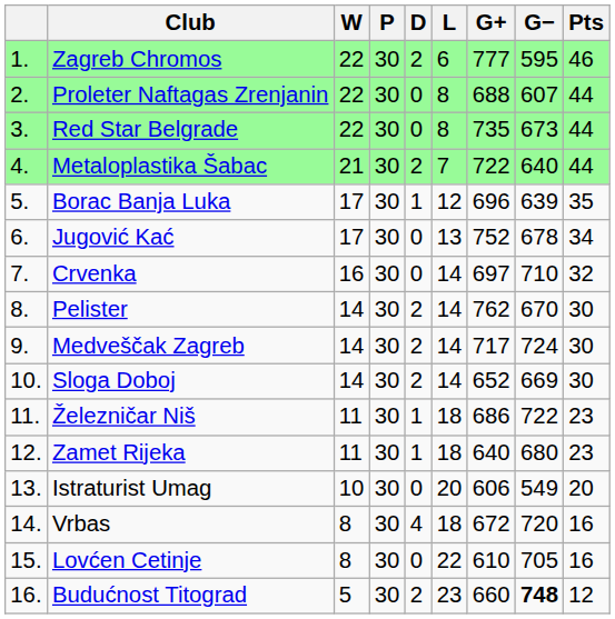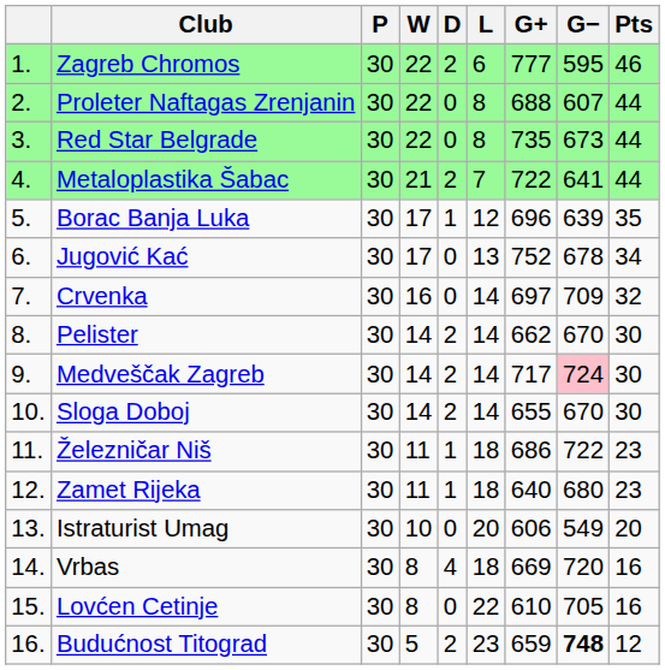 <table class="wikitable">
 <tr>
 <th></th>
 <th>Club</th>
+<th>P</th>
 <th>W</th>
-<th>P</th>
 <th>D</th>
 <th>L</th>
 <th>G+</th>
 <th>G−</th>
 <th>Pts</th>
 </tr>
 <tr bgcolor="palegreen">
 <td>1.</td>
 <td><a href='#'>Zagreb Chromos</a></td>
+<td>30</td>
 <td>22</td>
-<td>30</td>
 <td>2</td>
 <td>6</td>
 <td>777</td>
 <td>595</td>
 <td>46</td>
 </tr>
 <tr bgcolor="palegreen">
 <td>2.</td>
 <td><a href='#'>Proleter Naftagas Zrenjanin</a></td>
+<td>30</td>
 <td>22</td>
-<td>30</td>
 <td>0</td>
 <td>8</td>
 <td>688</td>
 <td>607</td>
 <td>44</td>
 </tr>
 <tr bgcolor="palegreen">
 <td>3.</td>
 <td><a href='#'>Red Star Belgrade</a></td>
+<td>30</td>
 <td>22</td>
-<td>30</td>
 <td>0</td>
 <td>8</td>
 <td>735</td>
 <td>673</td>
 <td>44</td>
 </tr>
 <tr bgcolor="palegreen">
 <td>4.</td>
 <td><a href='#'>Metaloplastika Šabac</a></td>
+<td>30</td>
 <td>21</td>
-<td>30</td>
 <td>2</td>
 <td>7</td>
 <td>722</td>
-<td>640</td>
+<td>641</td>
 <td>44</td>
 </tr>
 <tr>
 <td>5.</td>
 <td><a href='#'>Borac Banja Luka</a></td>
+<td>30</td>
 <td>17</td>
-<td>30</td>
 <td>1</td>
 <td>12</td>
 <td>696</td>
 <td>639</td>
 <td>35</td>
 </tr>
 <tr>
 <td>6.</td>
 <td><a href='#'>Jugović Kać</a></td>
+<td>30</td>
 <td>17</td>
-<td>30</td>
 <td>0</td>
 <td>13</td>
 <td>752</td>
 <td>678</td>
 <td>34</td>
 </tr>
 <tr>
 <td>7.</td>
 <td><a href='#'>Crvenka</a></td>
+<td>30</td>
 <td>16</td>
-<td>30</td>
 <td>0</td>
 <td>14</td>
 <td>697</td>
-<td>710</td>
+<td>709</td>
 <td>32</td>
 </tr>
 <tr>
 <td>8.</td>
 <td><a href='#'>Pelister</a></td>
+<td>30</td>
 <td>14</td>
-<td>30</td>
 <td>2</td>
 <td>14</td>
-<td>762</td>
+<td>662</td>
 <td>670</td>
 <td>30</td>
 </tr>
 <tr>
 <td>9.</td>
 <td><a href='#'>Medveščak Zagreb</a></td>
+<td>30</td>
 <td>14</td>
-<td>30</td>
 <td>2</td>
 <td>14</td>
 <td>717</td>
-<td>724</td>
+<td style="background: pink;">724</td>
 <td>30</td>
 </tr>
 <tr>
 <td>10.</td>
 <td><a href='#'>Sloga Doboj</a></td>
+<td>30</td>
 <td>14</td>
-<td>30</td>
 <td>2</td>
 <td>14</td>
-<td>652</td>
-<td>669</td>
+<td>655</td>
+<td>670</td>
 <td>30</td>
 </tr>
 <tr>
 <td>11.</td>
 <td><a href='#'>Železničar Niš</a></td>
+<td>30</td>
 <td>11</td>
-<td>30</td>
 <td>1</td>
 <td>18</td>
 <td>686</td>
 <td>722</td>
 <td>23</td>
 </tr>
 <tr>
 <td>12.</td>
 <td><a href='#'>Zamet Rijeka</a></td>
+<td>30</td>
 <td>11</td>
-<td>30</td>
 <td>1</td>
 <td>18</td>
 <td>640</td>
 <td>680</td>
 <td>23</td>
 </tr>
 <tr>
 <td>13.</td>
 <td>Istraturist Umag</td>
+<td>30</td>
 <td>10</td>
-<td>30</td>
 <td>0</td>
 <td>20</td>
 <td>606</td>
 <td>549</td>
 <td>20</td>
 </tr>
 <tr>
 <td>14.</td>
 <td>Vrbas</td>
+<td>30</td>
 <td>8</td>
-<td>30</td>
 <td>4</td>
 <td>18</td>
-<td>672</td>
+<td>669</td>
 <td>720</td>
 <td>16</td>
 </tr>
 <tr>
 <td>15.</td>
 <td><a href='#'>Lovćen Cetinje</a></td>
+<td>30</td>
 <td>8</td>
-<td>30</td>
 <td>0</td>
 <td>22</td>
 <td>610</td>
 <td>705</td>
 <td>16</td>
 </tr>
 <tr>
 <td>16.</td>
 <td><a href='#'>Budućnost Titograd</a></td>
+<td>30</td>
 <td>5</td>
-<td>30</td>
 <td>2</td>
 <td>23</td>
-<td>660</td>
+<td>659</td>
 <td><strong>748</strong></td>
 <td>12</td>
 </tr>
 </table>
